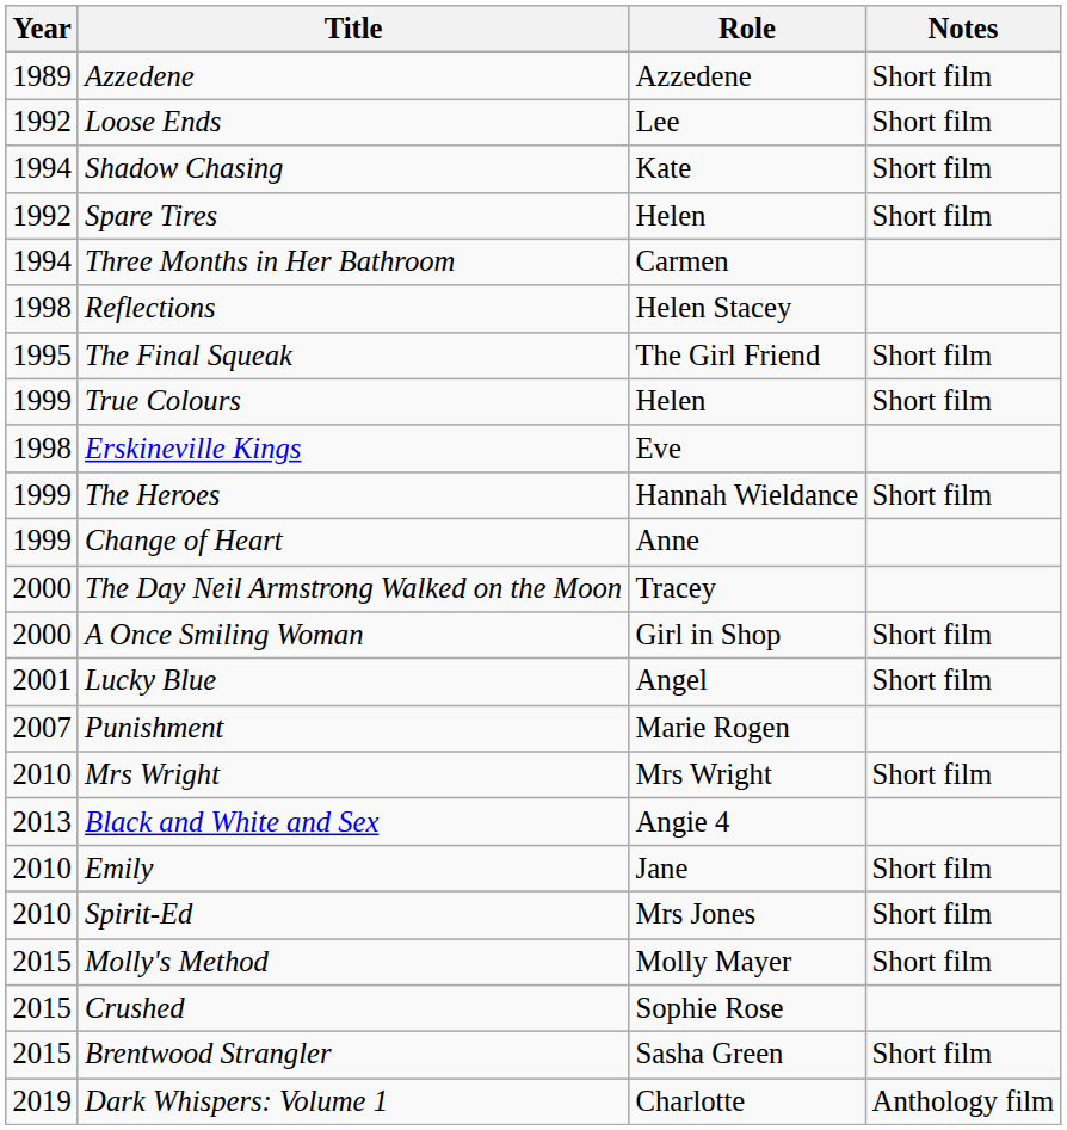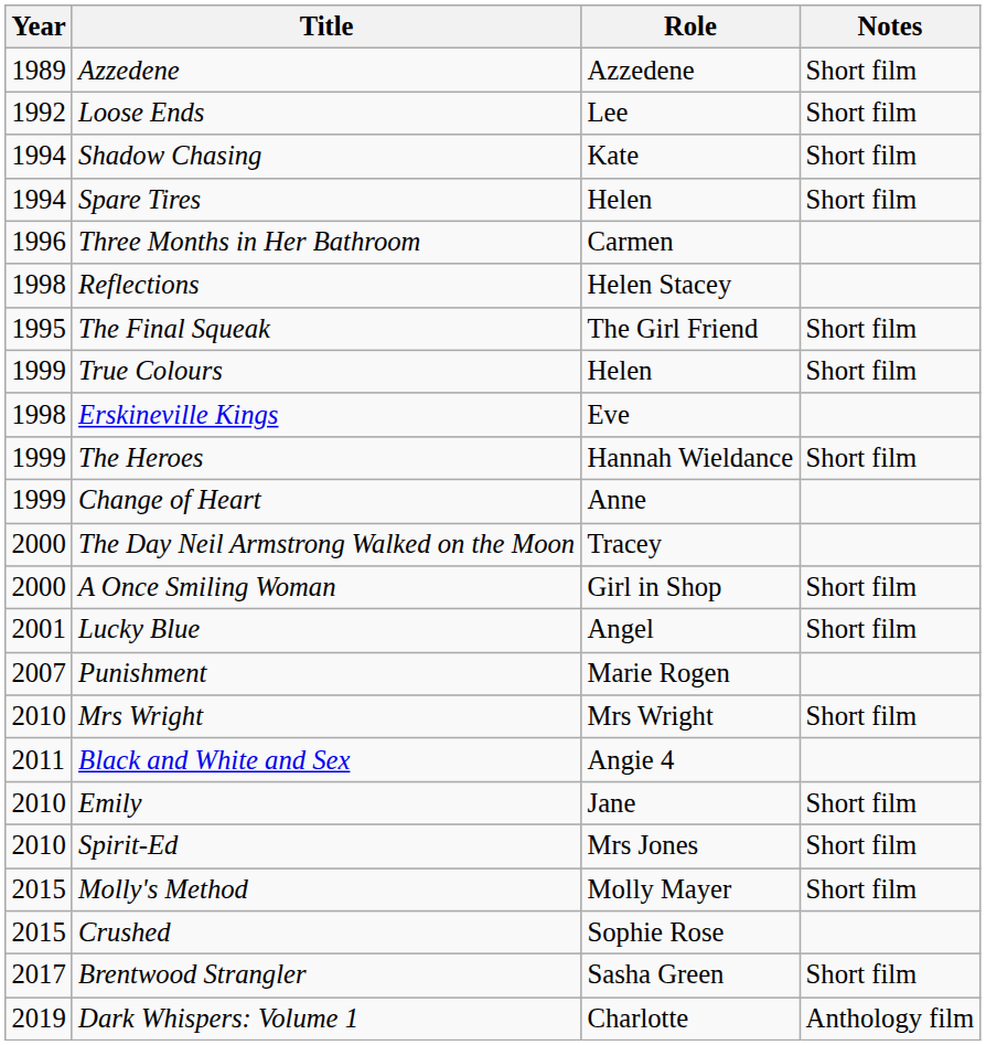 <table class="wikitable sortable">
 <tr>
 <th>Year</th>
 <th>Title</th>
 <th>Role</th>
 <th>Notes</th>
 </tr>
 <tr>
 <td>1989</td>
 <td><em>Azzedene</em></td>
 <td>Azzedene</td>
 <td>Short film</td>
 </tr>
 <tr>
 <td>1992</td>
 <td><em>Loose Ends</em></td>
 <td>Lee</td>
 <td>Short film</td>
 </tr>
 <tr>
 <td>1994</td>
 <td><em>Shadow Chasing</em></td>
 <td>Kate</td>
 <td>Short film</td>
 </tr>
 <tr>
-<td>1992</td>
+<td>1994</td>
 <td><em>Spare Tires</em></td>
 <td>Helen</td>
 <td>Short film</td>
 </tr>
 <tr>
-<td>1994</td>
+<td>1996</td>
 <td><em>Three Months in Her Bathroom</em></td>
 <td>Carmen</td>
 <td></td>
 </tr>
 <tr>
 <td>1998</td>
 <td><em>Reflections</em></td>
 <td>Helen Stacey</td>
 <td></td>
 </tr>
 <tr>
 <td>1995</td>
 <td><em>The Final Squeak</em></td>
 <td>The Girl Friend</td>
 <td>Short film</td>
 </tr>
 <tr>
 <td>1999</td>
 <td><em>True Colours</em></td>
 <td>Helen</td>
 <td>Short film</td>
 </tr>
 <tr>
 <td>1998</td>
 <td><em><a href='#'>Erskineville Kings</a></em></td>
 <td>Eve</td>
 <td></td>
 </tr>
 <tr>
 <td>1999</td>
 <td><em>The Heroes</em></td>
 <td>Hannah Wieldance</td>
 <td>Short film</td>
 </tr>
 <tr>
 <td>1999</td>
 <td><em>Change of Heart</em></td>
 <td>Anne</td>
 <td></td>
 </tr>
 <tr>
 <td>2000</td>
 <td><em>The Day Neil Armstrong Walked on the Moon</em></td>
 <td>Tracey</td>
 <td></td>
 </tr>
 <tr>
 <td>2000</td>
 <td><em>A Once Smiling Woman</em></td>
 <td>Girl in Shop</td>
 <td>Short film</td>
 </tr>
 <tr>
 <td>2001</td>
 <td><em>Lucky Blue</em></td>
 <td>Angel</td>
 <td>Short film</td>
 </tr>
 <tr>
 <td>2007</td>
 <td><em>Punishment</em></td>
 <td>Marie Rogen</td>
 <td></td>
 </tr>
 <tr>
 <td>2010</td>
 <td><em>Mrs Wright</em></td>
 <td>Mrs Wright</td>
 <td>Short film</td>
 </tr>
 <tr>
-<td>2013</td>
+<td>2011</td>
 <td><em><a href='#'>Black and White and Sex</a></em></td>
 <td>Angie 4</td>
 <td></td>
 </tr>
 <tr>
 <td>2010</td>
 <td><em>Emily</em></td>
 <td>Jane</td>
 <td>Short film</td>
 </tr>
 <tr>
 <td>2010</td>
 <td><em>Spirit-Ed</em></td>
 <td>Mrs Jones</td>
 <td>Short film</td>
 </tr>
 <tr>
 <td>2015</td>
 <td><em>Molly's Method</em></td>
 <td>Molly Mayer</td>
 <td>Short film</td>
 </tr>
 <tr>
 <td>2015</td>
 <td><em>Crushed</em></td>
 <td>Sophie Rose</td>
 <td></td>
 </tr>
 <tr>
-<td>2015</td>
+<td>2017</td>
 <td><em>Brentwood Strangler</em></td>
 <td>Sasha Green</td>
 <td>Short film</td>
 </tr>
 <tr>
 <td>2019</td>
 <td><em>Dark Whispers: Volume 1</em></td>
 <td>Charlotte</td>
 <td>Anthology film</td>
 </tr>
 </table>
